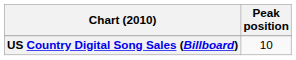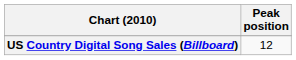 <table class="wikitable plainrowheaders">
 <tr>
 <th>Chart (2010)</th>
 <th>Peak<br>position</th>
 </tr>
 <tr>
 </tr>
 <tr>
 <th scope="row">US <a href='#'>Country Digital Song Sales</a> (<em><a href='#'>Billboard</a></em>)</th>
-<td style="text-align:center;">10</td>
+<td style="text-align:center;">12</td>
 </tr>
 </table>
